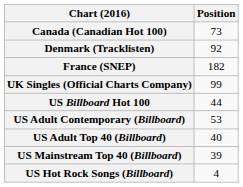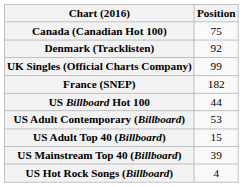 <table class="wikitable plainrowheaders sortable" style="text-align:center;">
 <tr>
 <th scope="col">Chart (2016)</th>
 <th scope="col">Position</th>
 </tr>
 <tr>
 <th scope="row">Canada (Canadian Hot 100)</th>
-<td>73</td>
+<td>75</td>
 </tr>
 <tr>
 <th scope="row">Denmark (Tracklisten)</th>
 <td>92</td>
 </tr>
 <tr>
+<th scope="row">UK Singles (Official Charts Company)</th>
+<td>99</td>
+</tr>
+<tr>
 <th scope="row">France (SNEP)</th>
 <td>182</td>
-</tr>
-<tr>
-<th scope="row">UK Singles (Official Charts Company)</th>
-<td>99</td>
 </tr>
 <tr>
 <th scope="row">US <em>Billboard</em> Hot 100</th>
 <td>44</td>
 </tr>
 <tr>
 <th scope="row">US Adult Contemporary (<em>Billboard</em>)</th>
 <td>53</td>
 </tr>
 <tr>
 <th scope="row">US Adult Top 40 (<em>Billboard</em>)</th>
-<td>40</td>
+<td>15</td>
 </tr>
 <tr>
 <th scope="row">US Mainstream Top 40 (<em>Billboard</em>)</th>
 <td>39</td>
 </tr>
 <tr>
 <th scope="row">US Hot Rock Songs (<em>Billboard</em>)</th>
 <td>4</td>
 </tr>
 </table>
